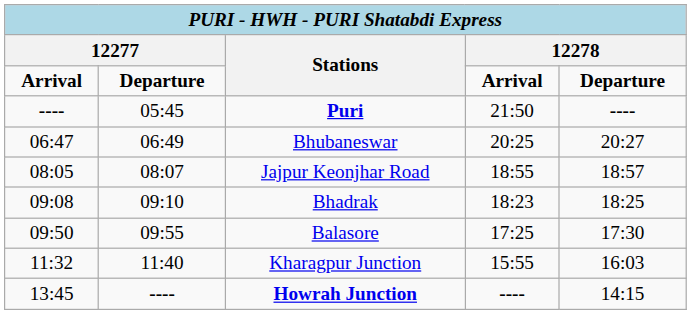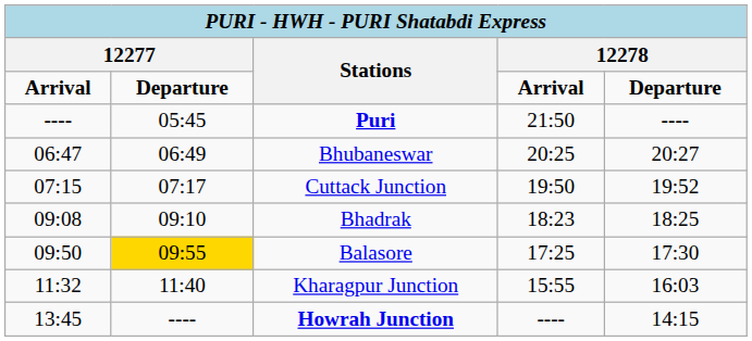 <table class="wikitable" width="45%" style="text-align: center;">
 <tr>
 <th colspan="5" align="center" style="background:#ADD8E6;"><span><em>PURI - HWH - PURI Shatabdi Express</em></span></th>
 </tr>
 <tr>
 <th colspan="2">12277</th>
 <th rowspan="2">Stations</th>
 <th colspan="2">12278</th>
 </tr>
 <tr>
 <td><strong>Arrival</strong></td>
 <td><strong>Departure</strong></td>
 <td><strong>Arrival</strong></td>
 <td><strong>Departure</strong></td>
 </tr>
 <tr>
 <td><strong>----</strong></td>
 <td>05:45</td>
 <td><strong><a href='#'>Puri</a></strong></td>
 <td>21:50</td>
 <td><strong>----</strong></td>
 </tr>
 <tr>
 <td>06:47</td>
 <td>06:49</td>
 <td><a href='#'>Bhubaneswar</a></td>
 <td>20:25</td>
 <td>20:27</td>
 </tr>
 <tr>
-<td>08:05</td>
-<td>08:07</td>
-<td><a href='#'>Jajpur Keonjhar Road</a></td>
-<td>18:55</td>
-<td>18:57</td>
+<td>07:15</td>
+<td>07:17</td>
+<td><a href='#'>Cuttack Junction</a></td>
+<td>19:50</td>
+<td>19:52</td>
 </tr>
 <tr>
 <td>09:08</td>
 <td>09:10</td>
 <td><a href='#'>Bhadrak</a></td>
 <td>18:23</td>
 <td>18:25</td>
 </tr>
 <tr>
 <td>09:50</td>
-<td>09:55</td>
+<td style="background: gold;">09:55</td>
 <td><a href='#'>Balasore</a></td>
 <td>17:25</td>
 <td>17:30</td>
 </tr>
 <tr>
 <td>11:32</td>
 <td>11:40</td>
 <td><a href='#'>Kharagpur Junction</a></td>
 <td>15:55</td>
 <td>16:03</td>
 </tr>
 <tr>
 <td>13:45</td>
 <td><strong>----</strong></td>
 <td><strong><a href='#'>Howrah Junction</a></strong></td>
 <td><strong>----</strong></td>
 <td>14:15</td>
 </tr>
 </table>
